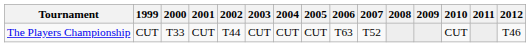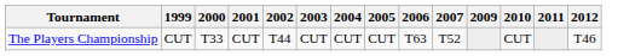 <table class="wikitable" style="font-size:95%;text-align:center;">
 <tr>
 <th>Tournament</th>
 <th>1999</th>
 <th>2000</th>
 <th>2001</th>
 <th>2002</th>
 <th>2003</th>
 <th>2004</th>
 <th>2005</th>
 <th>2006</th>
 <th>2007</th>
-<th>2008</th>
 <th>2009</th>
 <th>2010</th>
 <th>2011</th>
 <th>2012</th>
 </tr>
 <tr>
 <td align=left><a href='#'>The Players Championship</a></td>
 <td>CUT</td>
 <td>T33</td>
 <td>CUT</td>
 <td>T44</td>
 <td>CUT</td>
 <td>CUT</td>
 <td>CUT</td>
 <td>T63</td>
 <td>T52</td>
 <td style="background:#eeeeee;"></td>
-<td style="background:#eeeeee;"></td>
 <td>CUT</td>
 <td style="background:#eeeeee;"></td>
 <td>T46</td>
 </tr>
 </table>
